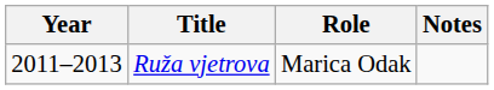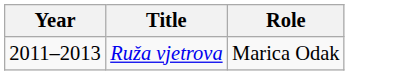 <table class="wikitable sortable">
 <tr>
 <th>Year</th>
 <th>Title</th>
 <th>Role</th>
-<th class="unsortable">Notes</th>
 </tr>
 <tr>
 <td>2011–2013</td>
 <td><em><a href='#'>Ruža vjetrova</a></em></td>
 <td>Marica Odak</td>
-<td></td>
 </tr>
 </table>
